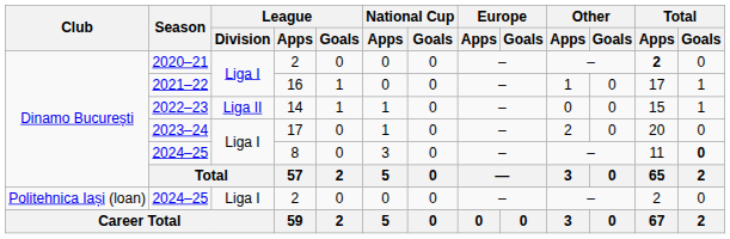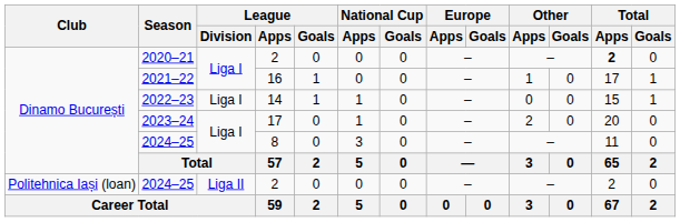 <table class=wikitable style=text-align:center>
 <tr>
 <th rowspan=2>Club</th>
 <th rowspan=2>Season</th>
 <th colspan=3>League</th>
 <th colspan=2>National Cup</th>
 <th colspan=2>Europe</th>
 <th colspan=2>Other</th>
 <th colspan=2>Total</th>
 </tr>
 <tr>
 <th>Division</th>
 <th>Apps</th>
 <th>Goals</th>
 <th>Apps</th>
 <th>Goals</th>
 <th>Apps</th>
 <th>Goals</th>
 <th>Apps</th>
 <th>Goals</th>
 <th>Apps</th>
 <th>Goals</th>
 </tr>
 <tr>
 <td rowspan="6"><a href='#'>Dinamo București</a></td>
 <td><a href='#'>2020–21</a></td>
 <td rowspan="2"><a href='#'>Liga I</a></td>
 <td>2</td>
 <td>0</td>
 <td>0</td>
 <td>0</td>
 <td colspan="2">–</td>
 <td colspan="2">–</td>
 <td><strong>2</strong></td>
 <td>0</td>
 </tr>
 <tr>
 <td><a href='#'>2021–22</a></td>
 <td>16</td>
 <td>1</td>
 <td>0</td>
 <td>0</td>
 <td colspan="2">–</td>
 <td>1</td>
 <td>0</td>
 <td>17</td>
 <td>1</td>
 </tr>
 <tr>
 <td><a href='#'>2022–23</a></td>
-<td rowspan="1"><a href='#'>Liga II</a></td>
+<td rowspan="1">Liga I</td>
 <td>14</td>
 <td>1</td>
 <td>1</td>
 <td>0</td>
 <td colspan="2">–</td>
 <td>0</td>
 <td>0</td>
 <td>15</td>
 <td>1</td>
 </tr>
 <tr>
 <td><a href='#'>2023–24</a></td>
 <td rowspan="2">Liga I</td>
 <td>17</td>
 <td>0</td>
 <td>1</td>
 <td>0</td>
 <td colspan="2">–</td>
 <td>2</td>
 <td>0</td>
 <td>20</td>
 <td>0</td>
 </tr>
 <tr>
 <td><a href='#'>2024–25</a></td>
 <td>8</td>
 <td>0</td>
 <td>3</td>
 <td>0</td>
 <td colspan="2">–</td>
 <td colspan="2">–</td>
 <td>11</td>
-<td><strong>0</strong></td>
+<td>0</td>
 </tr>
 <tr>
 <th colspan=2>Total</th>
 <th>57</th>
 <th>2</th>
 <th>5</th>
 <th>0</th>
 <th colspan="2">—</th>
 <th>3</th>
 <th>0</th>
 <th>65</th>
 <th>2</th>
 </tr>
 <tr>
 <td rowspan="1"><a href='#'>Politehnica Iași</a> (loan)</td>
 <td><a href='#'>2024–25</a></td>
-<td rowspan="1">Liga I</td>
+<td rowspan="1"><a href='#'>Liga II</a></td>
 <td>2</td>
 <td>0</td>
 <td>0</td>
 <td>0</td>
 <td colspan="2">–</td>
 <td colspan="2">–</td>
 <td>2</td>
 <td>0</td>
 </tr>
 <tr>
 <th colspan="3">Career Total</th>
 <th>59</th>
 <th>2</th>
 <th>5</th>
 <th>0</th>
 <th>0</th>
 <th>0</th>
 <th>3</th>
 <th>0</th>
 <th>67</th>
 <th>2</th>
 </tr>
 </table>
